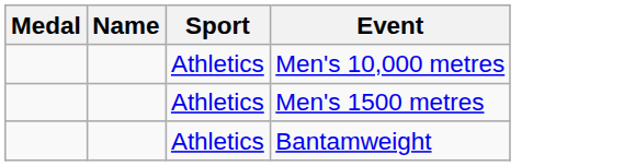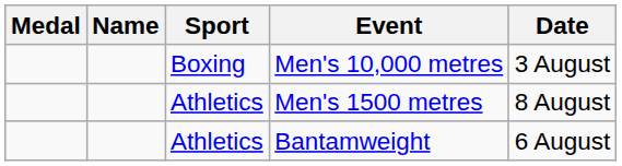 <table class="wikitable sortable" style="font-size:90%">
 <tr>
 <th>Medal</th>
 <th>Name</th>
 <th>Sport</th>
 <th>Event</th>
+<th>Date</th>
 </tr>
 <tr>
 <td></td>
 <td></td>
-<td><a href='#'>Athletics</a></td>
+<td><a href='#'>Boxing</a></td>
 <td><a href='#'>Men's 10,000 metres</a></td>
+<td>3 August</td>
 </tr>
 <tr>
 <td></td>
 <td></td>
 <td><a href='#'>Athletics</a></td>
 <td><a href='#'>Men's 1500 metres</a></td>
+<td>8 August</td>
 </tr>
 <tr>
 <td></td>
 <td></td>
 <td><a href='#'>Athletics</a></td>
 <td><a href='#'>Bantamweight</a></td>
+<td>6 August</td>
 </tr>
 </table>
